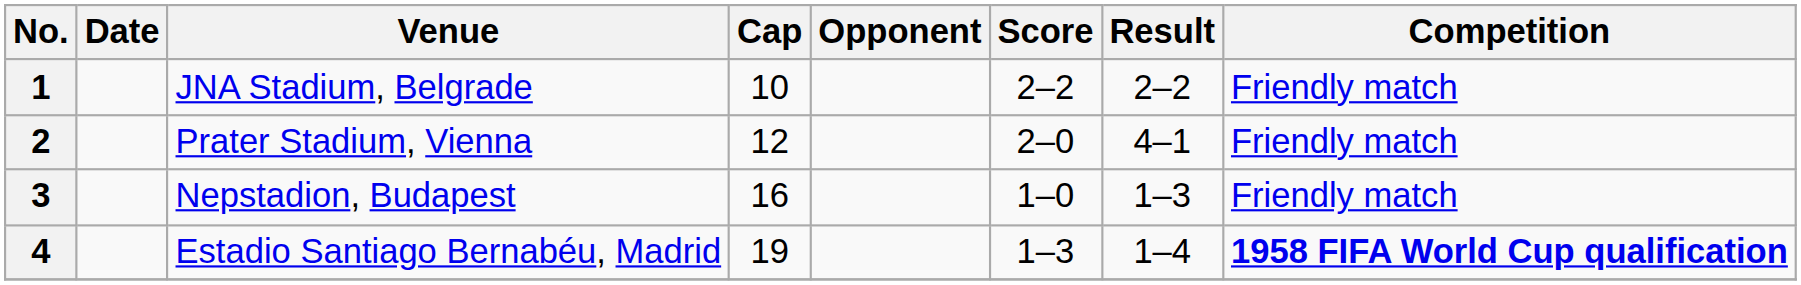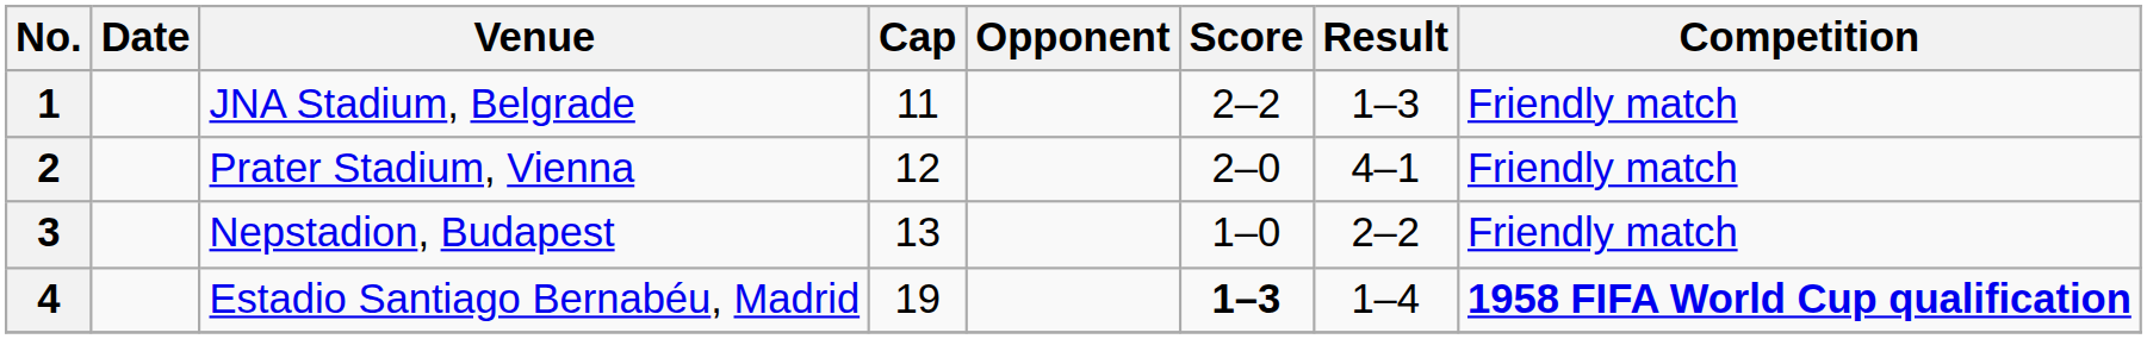 <table class="wikitable sortable plainrowheaders">
 <tr>
 <th scope=col>No.</th>
 <th scope=col data-sort-type=date>Date</th>
 <th scope=col>Venue</th>
 <th scope=col>Cap</th>
 <th scope=col>Opponent</th>
 <th scope=col>Score</th>
 <th scope=col>Result</th>
 <th scope=col>Competition</th>
 </tr>
 <tr>
 <th scope=row>1</th>
 <td></td>
 <td><a href='#'>JNA Stadium</a>, <a href='#'>Belgrade</a></td>
-<td align=center>10</td>
+<td align=center>11</td>
 <td></td>
 <td align=center>2–2</td>
-<td align=center>2–2</td>
+<td align=center>1–3</td>
 <td><a href='#'>Friendly match</a></td>
 </tr>
 <tr>
 <th scope=row>2</th>
 <td></td>
 <td><a href='#'>Prater Stadium</a>, <a href='#'>Vienna</a></td>
 <td align=center>12</td>
 <td></td>
 <td align=center>2–0</td>
 <td align=center>4–1</td>
 <td><a href='#'>Friendly match</a></td>
 </tr>
 <tr>
 <th scope=row>3</th>
 <td></td>
 <td><a href='#'>Nepstadion</a>, <a href='#'>Budapest</a></td>
-<td align=center>16</td>
+<td align=center>13</td>
 <td></td>
 <td align=center>1–0</td>
-<td align=center>1–3</td>
+<td align=center>2–2</td>
 <td><a href='#'>Friendly match</a></td>
 </tr>
 <tr>
 <th scope=row>4</th>
 <td></td>
 <td><a href='#'>Estadio Santiago Bernabéu</a>, <a href='#'>Madrid</a></td>
 <td align=center>19</td>
 <td></td>
-<td align=center>1–3</td>
+<td align=center><strong>1–3</strong></td>
 <td align=center>1–4</td>
 <td><strong><a href='#'>1958 FIFA World Cup qualification</a></strong></td>
 </tr>
 <tr>
 </tr>
 </table>
